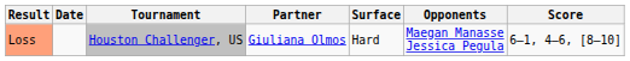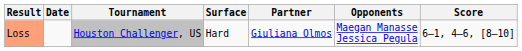 <table class="sortable wikitable">
 <tr>
 <th>Result</th>
 <th>Date</th>
 <th>Tournament</th>
+<th>Surface</th>
 <th>Partner</th>
-<th>Surface</th>
 <th>Opponents</th>
 <th class="unsortable">Score</th>
 </tr>
 <tr>
 <td style="background:#ffa07a;">Loss</td>
 <td><a href='#'></a></td>
 <td bgcolor=silver><a href='#'>Houston Challenger</a>, US</td>
+<td>Hard</td>
 <td> <a href='#'>Giuliana Olmos</a></td>
-<td>Hard</td>
 <td> <a href='#'>Maegan Manasse</a> <br>  <a href='#'>Jessica Pegula</a></td>
 <td>6–1, 4–6, [8–10]</td>
 </tr>
 </table>
